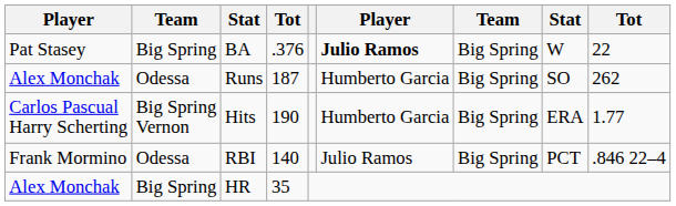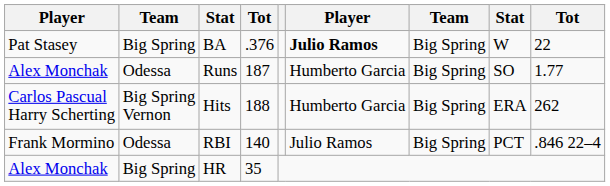 <table class="wikitable">
 <tr>
 <th>Player</th>
 <th>Team</th>
 <th>Stat</th>
 <th>Tot</th>
 <th></th>
 <th>Player</th>
 <th>Team</th>
 <th>Stat</th>
 <th>Tot</th>
 </tr>
 <tr>
 <td>Pat Stasey</td>
 <td>Big Spring</td>
 <td>BA</td>
 <td>.376</td>
 <td></td>
 <td><strong>Julio Ramos</strong></td>
 <td>Big Spring</td>
 <td>W</td>
 <td>22</td>
 </tr>
 <tr>
 <td><a href='#'>Alex Monchak </a></td>
 <td>Odessa</td>
 <td>Runs</td>
 <td>187</td>
 <td></td>
 <td>Humberto Garcia</td>
 <td>Big Spring</td>
 <td>SO</td>
-<td>262</td>
+<td>1.77</td>
 </tr>
 <tr>
 <td><a href='#'>Carlos Pascual</a><br> Harry Scherting</td>
 <td>Big Spring<br>Vernon</td>
 <td>Hits</td>
-<td>190</td>
+<td>188</td>
 <td></td>
 <td>Humberto Garcia</td>
 <td>Big Spring</td>
 <td>ERA</td>
-<td>1.77</td>
+<td>262</td>
 </tr>
 <tr>
 <td>Frank Mormino</td>
 <td>Odessa</td>
 <td>RBI</td>
 <td>140</td>
 <td></td>
 <td>Julio Ramos</td>
 <td>Big Spring</td>
 <td>PCT</td>
 <td>.846 22–4</td>
 </tr>
 <tr>
 <td><a href='#'>Alex Monchak</a></td>
 <td>Big Spring</td>
 <td>HR</td>
 <td>35</td>
 </tr>
 </table>
